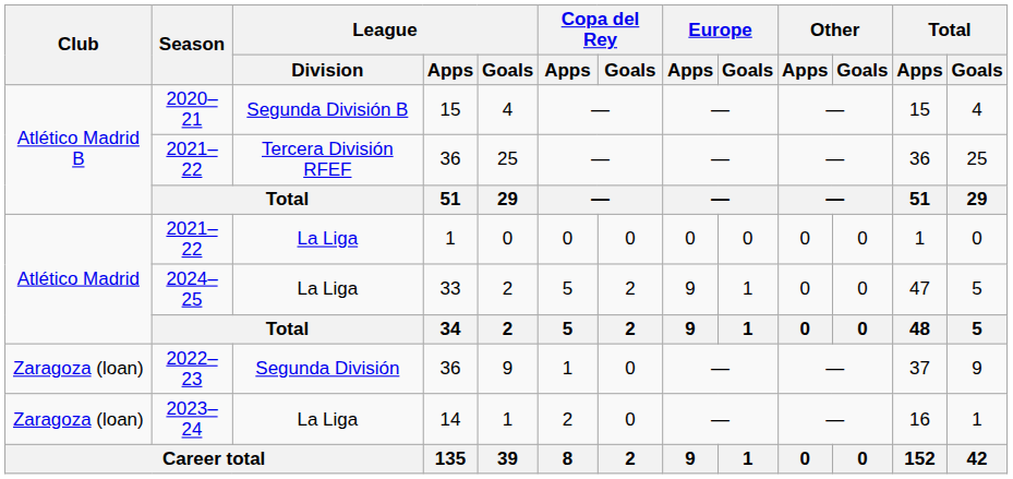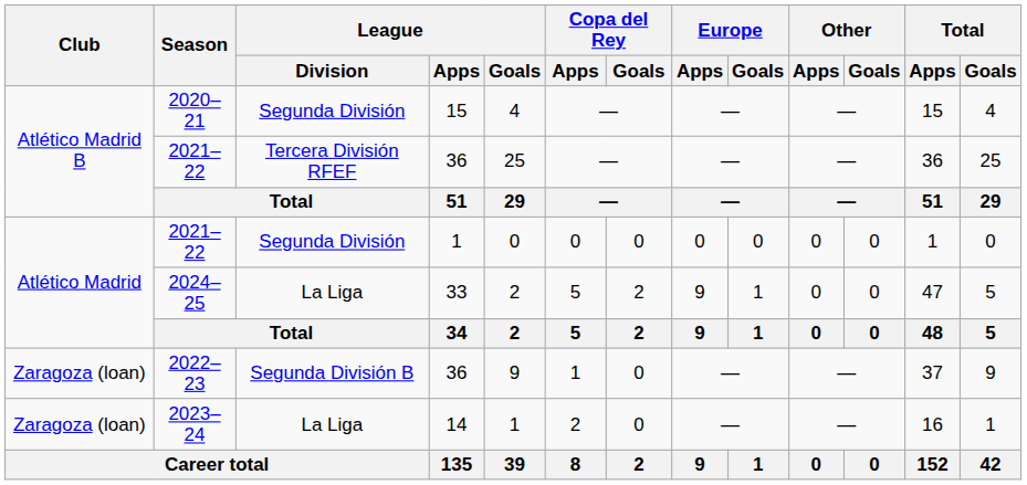 <table class="wikitable" style="text-align:center">
 <tr>
 <th rowspan="2">Club</th>
 <th rowspan="2">Season</th>
 <th colspan="3">League</th>
 <th colspan="2"><a href='#'>Copa del Rey</a></th>
 <th colspan="2"><a href='#'>Europe</a></th>
 <th colspan="2">Other</th>
 <th colspan="2">Total</th>
 </tr>
 <tr>
 <th>Division</th>
 <th>Apps</th>
 <th>Goals</th>
 <th>Apps</th>
 <th>Goals</th>
 <th>Apps</th>
 <th>Goals</th>
 <th>Apps</th>
 <th>Goals</th>
 <th>Apps</th>
 <th>Goals</th>
 </tr>
 <tr>
 <td rowspan="3"><a href='#'>Atlético Madrid B</a></td>
 <td><a href='#'>2020–21</a></td>
-<td><a href='#'>Segunda División B</a></td>
+<td><a href='#'>Segunda División</a></td>
 <td>15</td>
 <td>4</td>
 <td colspan="2">—</td>
 <td colspan="2">—</td>
 <td colspan="2">—</td>
 <td>15</td>
 <td>4</td>
 </tr>
 <tr>
 <td><a href='#'>2021–22</a></td>
 <td><a href='#'>Tercera División RFEF</a></td>
 <td>36</td>
 <td>25</td>
 <td colspan="2">—</td>
 <td colspan="2">—</td>
 <td colspan="2">—</td>
 <td>36</td>
 <td>25</td>
 </tr>
 <tr>
 <th colspan="2">Total</th>
 <th>51</th>
 <th>29</th>
 <th colspan="2">—</th>
 <th colspan="2">—</th>
 <th colspan="2">—</th>
 <th>51</th>
 <th>29</th>
 </tr>
 <tr>
 <td rowspan="3"><a href='#'>Atlético Madrid</a></td>
 <td><a href='#'>2021–22</a></td>
-<td><a href='#'>La Liga</a></td>
+<td><a href='#'>Segunda División</a></td>
 <td>1</td>
 <td>0</td>
 <td>0</td>
 <td>0</td>
 <td>0</td>
 <td>0</td>
 <td>0</td>
 <td>0</td>
 <td>1</td>
 <td>0</td>
 </tr>
 <tr>
 <td><a href='#'>2024–25</a></td>
 <td>La Liga</td>
 <td>33</td>
 <td>2</td>
 <td>5</td>
 <td>2</td>
 <td>9</td>
 <td>1</td>
 <td>0</td>
 <td>0</td>
 <td>47</td>
 <td>5</td>
 </tr>
 <tr>
 <th colspan="2">Total</th>
 <th>34</th>
 <th>2</th>
 <th>5</th>
 <th>2</th>
 <th>9</th>
 <th>1</th>
 <th>0</th>
 <th>0</th>
 <th>48</th>
 <th>5</th>
 </tr>
 <tr>
 <td><a href='#'>Zaragoza</a> (loan)</td>
 <td><a href='#'>2022–23</a></td>
-<td><a href='#'>Segunda División</a></td>
+<td><a href='#'>Segunda División B</a></td>
 <td>36</td>
 <td>9</td>
 <td>1</td>
 <td>0</td>
 <td colspan="2">—</td>
 <td colspan="2">—</td>
 <td>37</td>
 <td>9</td>
 </tr>
 <tr>
 <td><a href='#'>Zaragoza</a> (loan)</td>
 <td><a href='#'>2023–24</a></td>
 <td>La Liga</td>
 <td>14</td>
 <td>1</td>
 <td>2</td>
 <td>0</td>
 <td colspan="2">—</td>
 <td colspan="2">—</td>
 <td>16</td>
 <td>1</td>
 </tr>
 <tr>
 <th colspan="3">Career total</th>
 <th>135</th>
 <th>39</th>
 <th>8</th>
 <th>2</th>
 <th>9</th>
 <th>1</th>
 <th>0</th>
 <th>0</th>
 <th>152</th>
 <th>42</th>
 </tr>
 </table>
